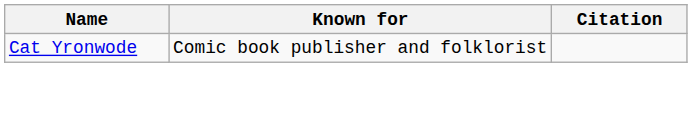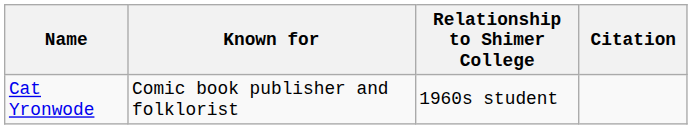 <table class="wikitable" width=80%>
 <tr>
 <th width=15%>Name</th>
 <th width = 35%>Known for</th>
+<th width = 20%>Relationship to Shimer College</th>
 <th width=10%>Citation</th>
 </tr>
 <tr>
 <td><a href='#'>Cat Yronwode</a></td>
 <td>Comic book publisher and folklorist</td>
+<td>1960s student</td>
 <td></td>
 </tr>
 </table>
